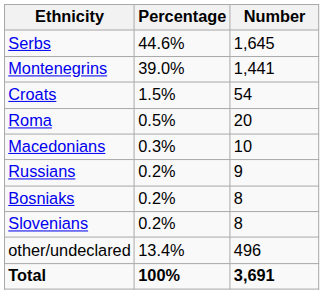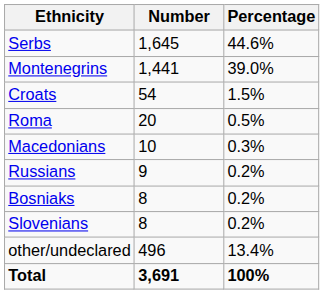 <table class="wikitable">
 <tr>
 <th width="100px">Ethnicity</th>
+<th width="80px">Number</th>
 <th width="80px">Percentage</th>
-<th width="80px">Number</th>
 </tr>
 <tr>
 <td><a href='#'>Serbs</a></td>
+<td>1,645</td>
 <td>44.6%</td>
-<td>1,645</td>
 </tr>
 <tr>
 <td><a href='#'>Montenegrins</a></td>
+<td>1,441</td>
 <td>39.0%</td>
-<td>1,441</td>
 </tr>
 <tr>
 <td><a href='#'>Croats</a></td>
+<td>54</td>
 <td>1.5%</td>
-<td>54</td>
 </tr>
 <tr>
 <td><a href='#'>Roma</a></td>
+<td>20</td>
 <td>0.5%</td>
-<td>20</td>
 </tr>
 <tr>
 <td><a href='#'>Macedonians</a></td>
+<td>10</td>
 <td>0.3%</td>
-<td>10</td>
 </tr>
 <tr>
 <td><a href='#'>Russians</a></td>
+<td>9</td>
 <td>0.2%</td>
-<td>9</td>
 </tr>
 <tr>
 <td><a href='#'>Bosniaks</a></td>
+<td>8</td>
 <td>0.2%</td>
-<td>8</td>
 </tr>
 <tr>
 <td><a href='#'>Slovenians</a></td>
+<td>8</td>
 <td>0.2%</td>
-<td>8</td>
 </tr>
 <tr>
 <td>other/undeclared</td>
+<td>496</td>
 <td>13.4%</td>
-<td>496</td>
 </tr>
 <tr>
 <td><strong>Total</strong></td>
+<td><strong>3,691</strong></td>
 <td><strong>100%</strong></td>
-<td><strong>3,691</strong></td>
 </tr>
 </table>
